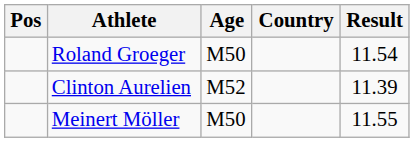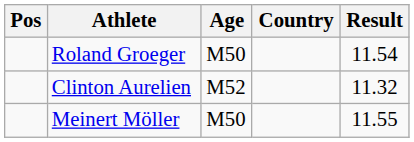 <table class="wikitable"  style="text-align:center; width:50%;">
 <tr>
 <th>Pos</th>
 <th>Athlete</th>
 <th>Age</th>
 <th>Country</th>
 <th>Result</th>
 </tr>
 <tr>
 <td align=center></td>
 <td align=left><a href='#'>Roland Groeger</a></td>
 <td align=left>M50</td>
 <td align=left></td>
 <td>11.54</td>
 </tr>
 <tr>
 <td align=center></td>
 <td align=left><a href='#'>Clinton Aurelien</a></td>
 <td align=left>M52</td>
 <td align=left></td>
-<td>11.39</td>
+<td>11.32</td>
 </tr>
 <tr>
 <td align=center></td>
 <td align=left><a href='#'>Meinert Möller</a></td>
 <td align=left>M50</td>
 <td align=left></td>
 <td>11.55</td>
 </tr>
 </table>
